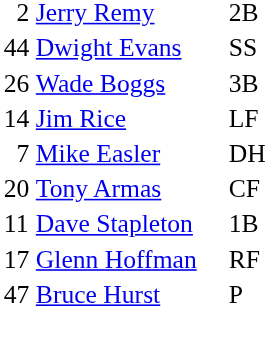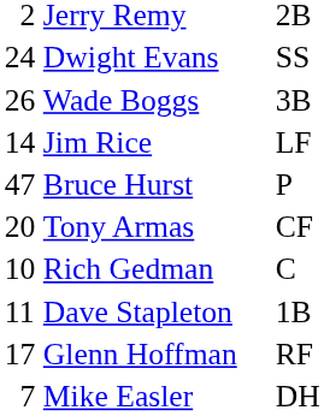 <table>
 <tr>
 <td>  2</td>
 <td><a href='#'>Jerry Remy</a></td>
 <td>2B</td>
 </tr>
 <tr>
-<td>44</td>
+<td>24</td>
 <td><a href='#'>Dwight Evans</a></td>
 <td>SS</td>
 </tr>
 <tr>
 <td>26</td>
 <td><a href='#'>Wade Boggs</a></td>
 <td>3B</td>
 </tr>
 <tr>
 <td>14</td>
 <td><a href='#'>Jim Rice</a></td>
 <td>LF</td>
 </tr>
 <tr>
-<td>  7</td>
-<td><a href='#'>Mike Easler</a></td>
-<td>DH</td>
+<td>47</td>
+<td><a href='#'>Bruce Hurst</a>    </td>
+<td>P</td>
 </tr>
 <tr>
 <td>20</td>
 <td><a href='#'>Tony Armas</a></td>
 <td>CF</td>
+</tr>
+<tr>
+<td>10</td>
+<td><a href='#'>Rich Gedman</a></td>
+<td>C</td>
 </tr>
 <tr>
 <td>11</td>
 <td><a href='#'>Dave Stapleton</a></td>
 <td>1B</td>
 </tr>
 <tr>
 <td>17</td>
 <td><a href='#'>Glenn Hoffman</a>    </td>
 <td>RF</td>
 </tr>
 <tr>
-<td>47</td>
-<td><a href='#'>Bruce Hurst</a>    </td>
-<td>P</td>
+<td>  7</td>
+<td><a href='#'>Mike Easler</a></td>
+<td>DH</td>
 </tr>
 </table>
